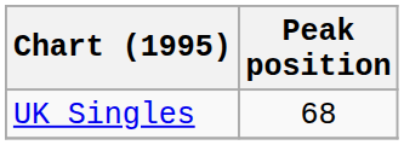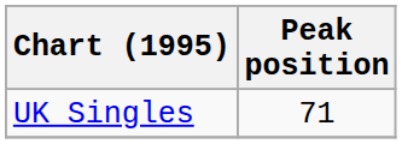 <table class="wikitable">
 <tr>
 <th>Chart (1995)</th>
 <th>Peak<br>position</th>
 </tr>
 <tr>
 <td><a href='#'>UK Singles</a></td>
-<td align="center">68</td>
+<td align="center">71</td>
 </tr>
 <tr>
 </tr>
 </table>
